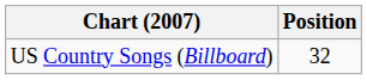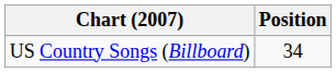 <table class="wikitable">
 <tr>
 <th scope="col">Chart (2007)</th>
 <th scope="col">Position</th>
 </tr>
 <tr>
 <td>US <a href='#'>Country Songs</a> (<em><a href='#'>Billboard</a></em>)</td>
-<td align="center">32</td>
+<td align="center">34</td>
 </tr>
 </table>
